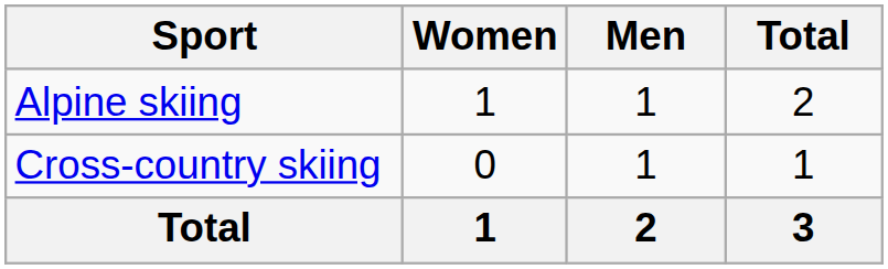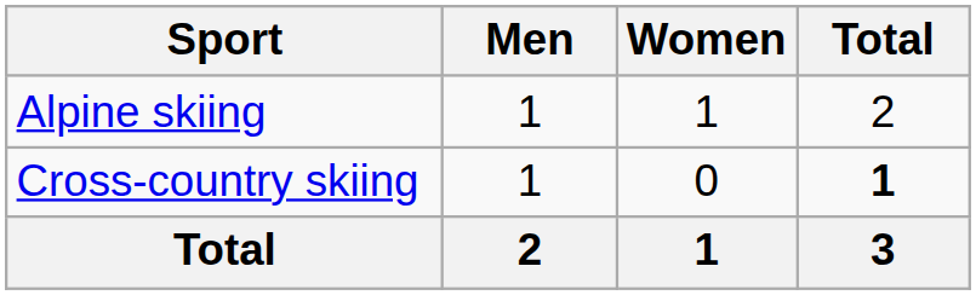 <table class="wikitable sortable" style="text-align:center;">
 <tr>
 <th width=150>Sport</th>
+<th width=55>Men</th>
 <th width=55>Women</th>
-<th width=55>Men</th>
 <th width=55>Total</th>
 </tr>
 <tr>
 <td align=left><a href='#'>Alpine skiing</a></td>
 <td>1</td>
 <td>1</td>
 <td>2</td>
 </tr>
 <tr>
 <td align=left><a href='#'>Cross-country skiing</a></td>
+<td>1</td>
 <td>0</td>
-<td>1</td>
-<td>1</td>
+<td><strong>1</strong></td>
 </tr>
 <tr>
 <th>Total</th>
+<th>2</th>
 <th>1</th>
-<th>2</th>
 <th>3</th>
 </tr>
 </table>
